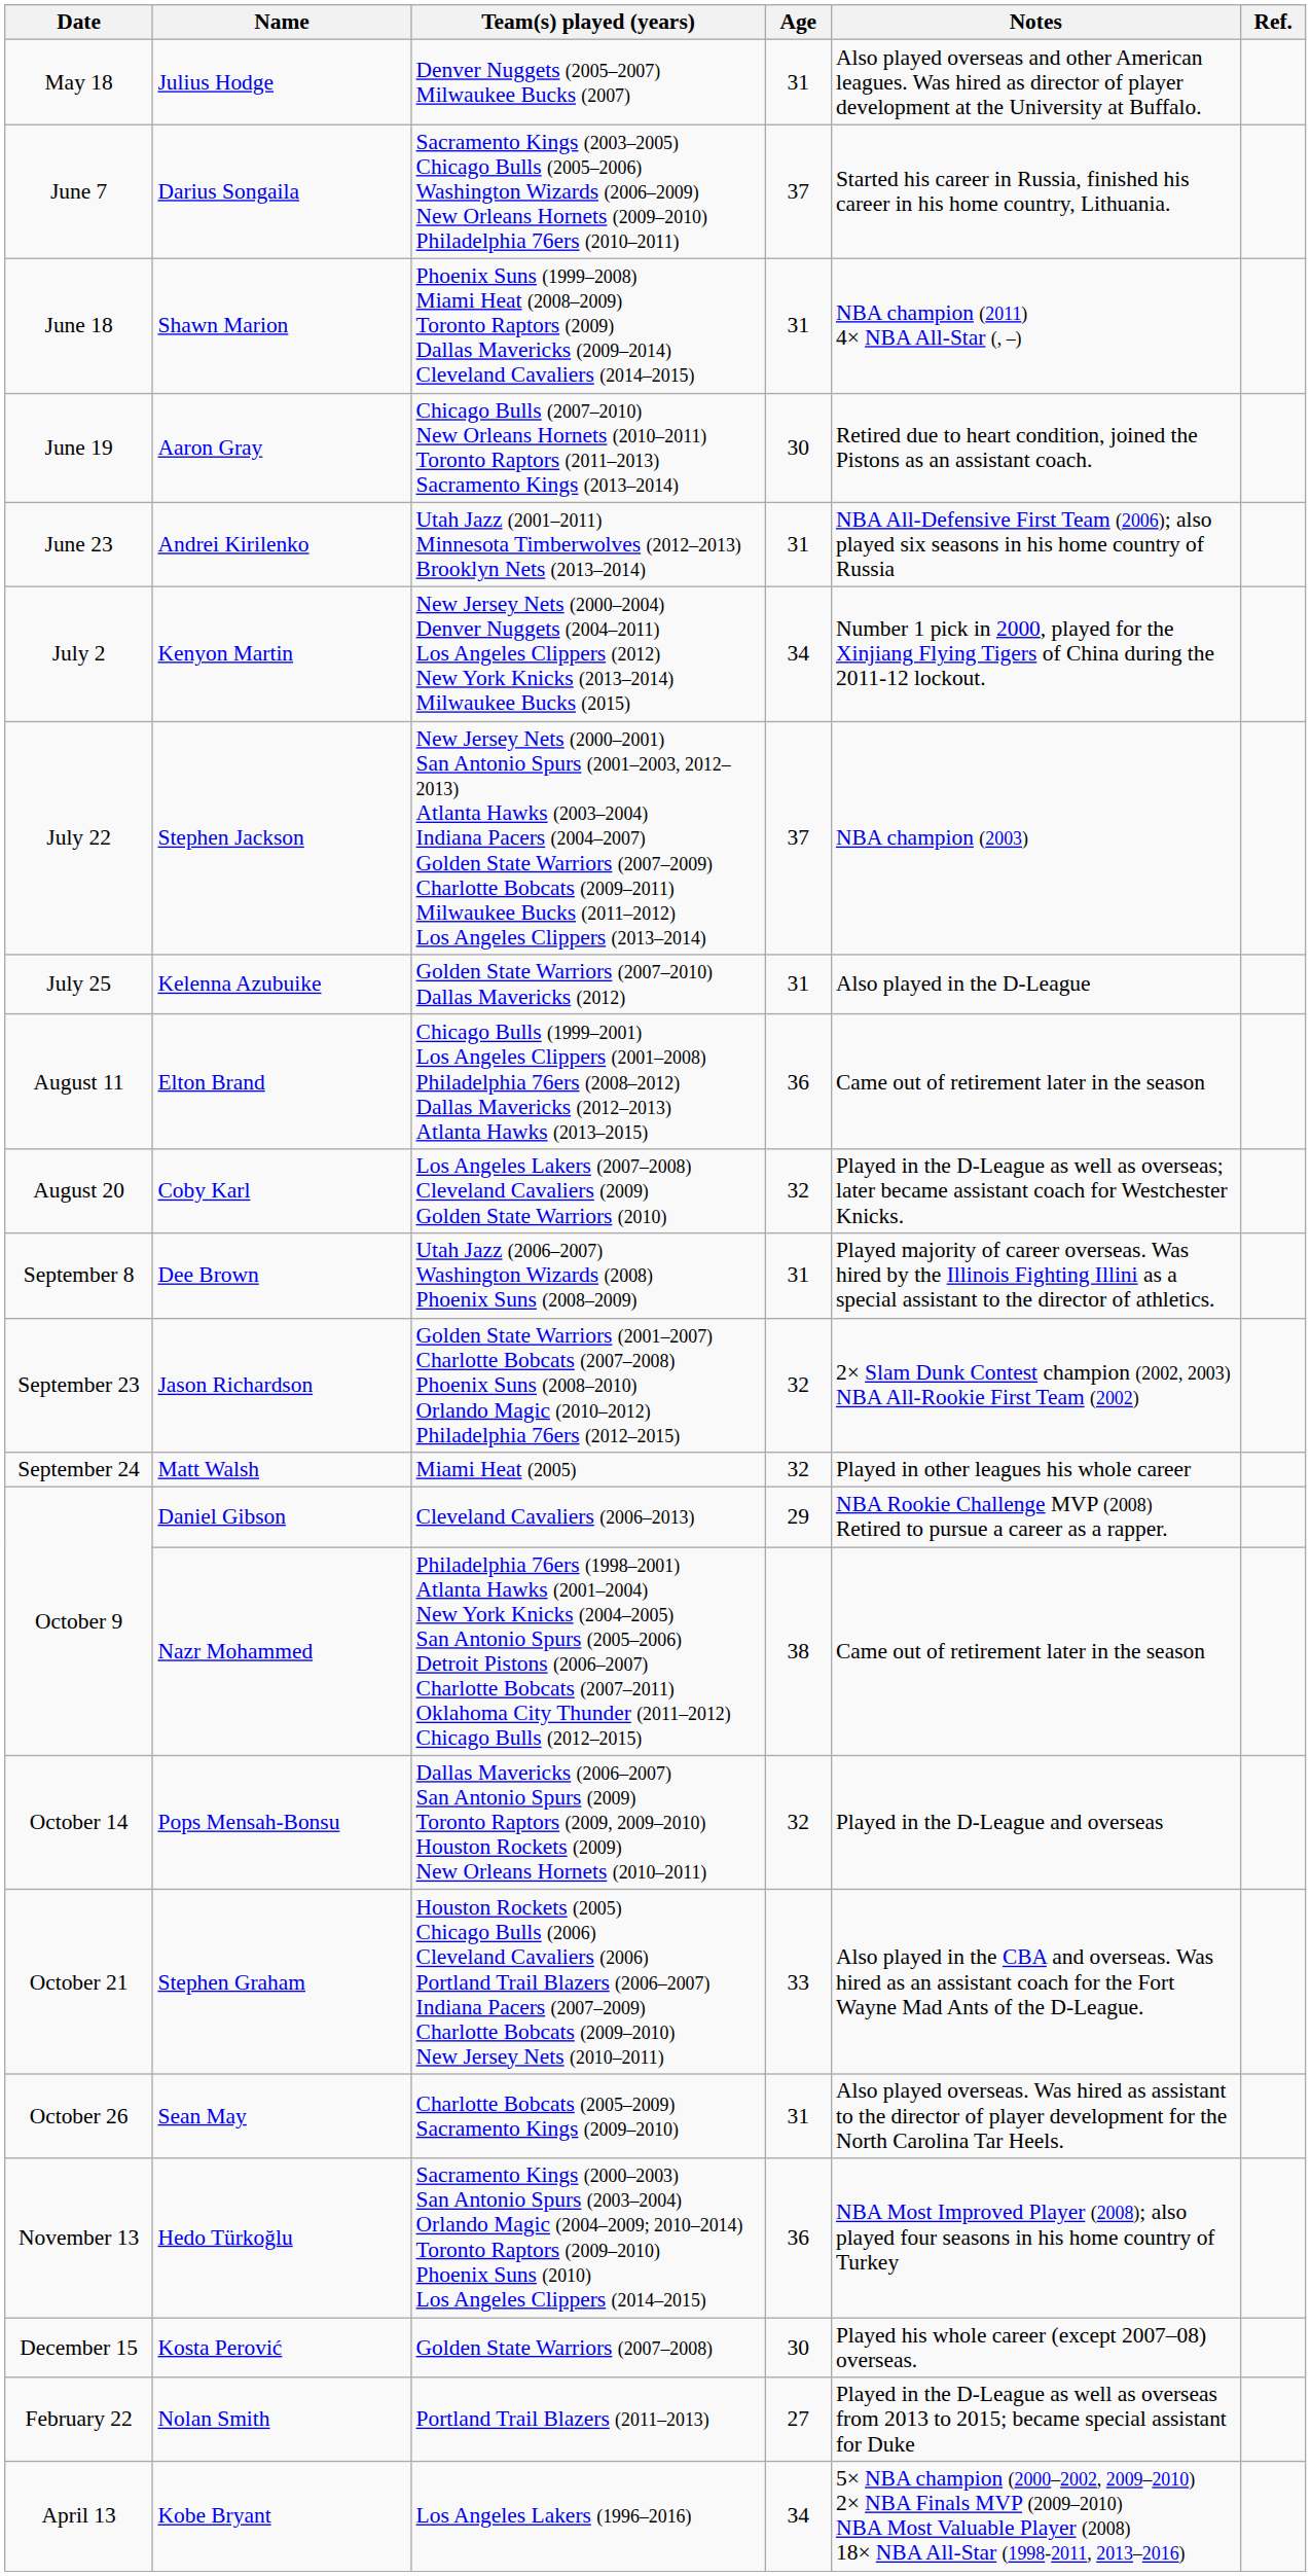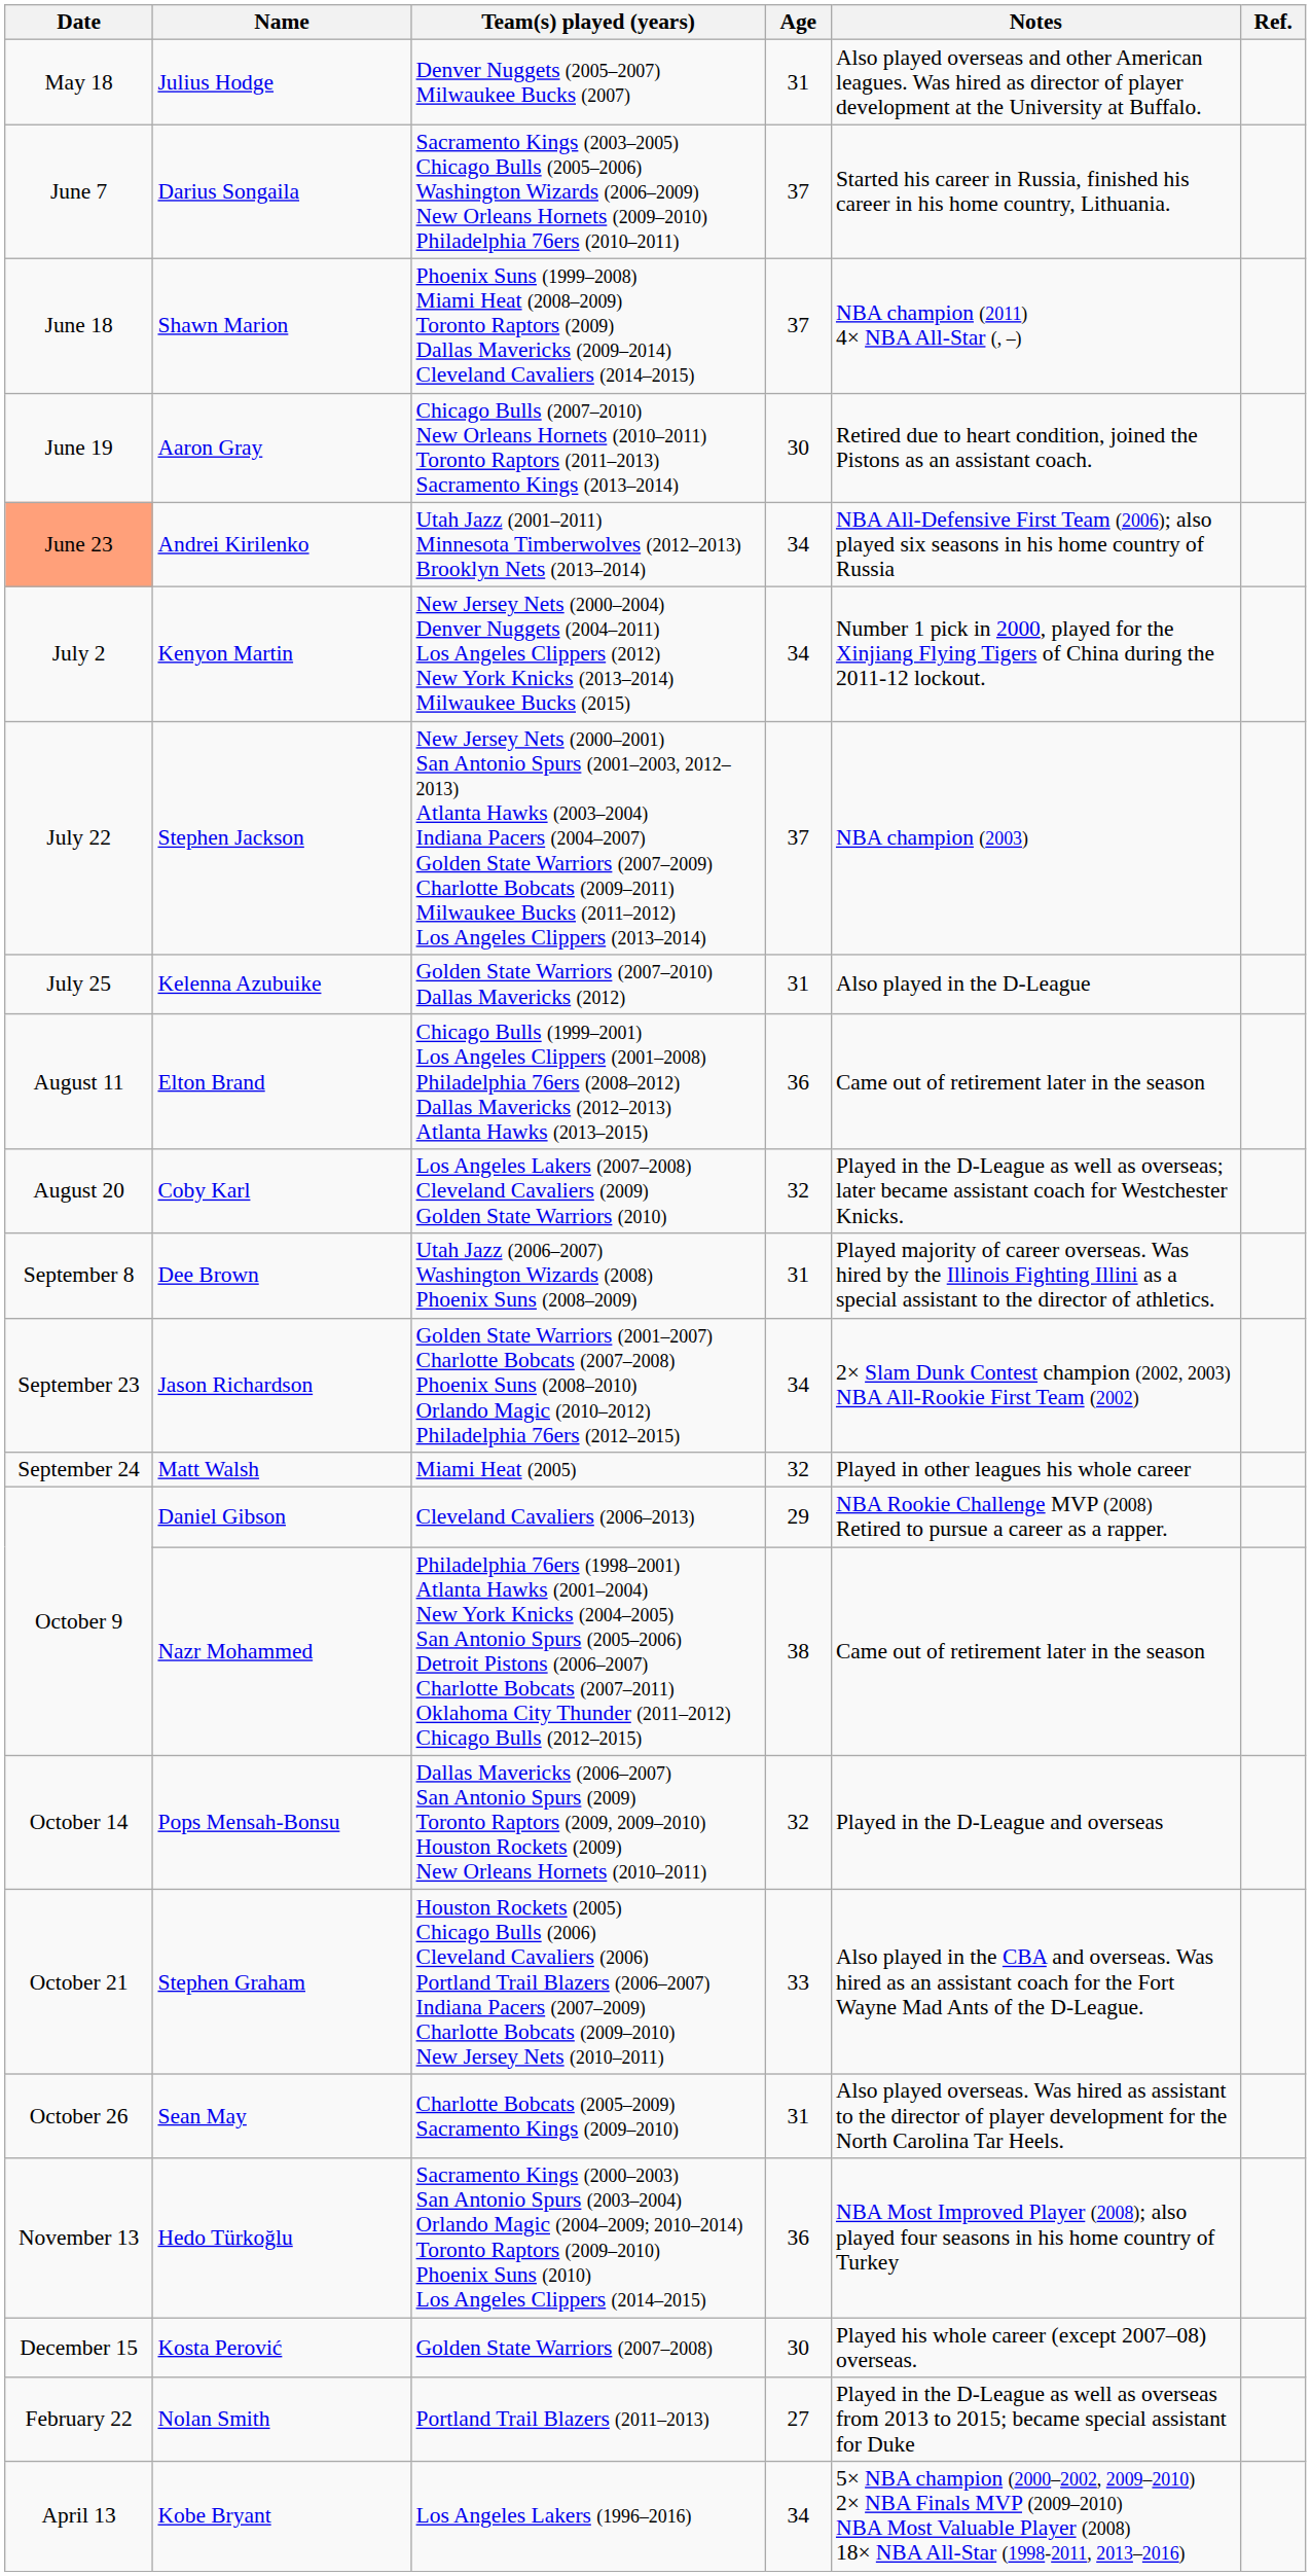 <table class="wikitable">
 <tr>
 <th style="width:100px">Date</th>
 <th style="width:180px">Name</th>
 <th style="width:250px">Team(s) played (years)</th>
 <th style="width:40px">Age</th>
 <th style="width:290px">Notes</th>
 <th style="width:40px">Ref.</th>
 </tr>
 <tr>
 <td align=center>May 18</td>
 <td><a href='#'>Julius Hodge</a></td>
 <td><a href='#'>Denver Nuggets</a> <small>(2005–2007)</small><br><a href='#'>Milwaukee Bucks</a> <small>(2007)</small></td>
 <td align=center>31</td>
 <td>Also played overseas and other American leagues. Was hired as director of player development at the University at Buffalo.</td>
 <td align=center></td>
 </tr>
 <tr>
 <td align=center>June 7</td>
 <td><a href='#'>Darius Songaila</a></td>
 <td><a href='#'>Sacramento Kings</a> <small>(2003–2005)</small><br><a href='#'>Chicago Bulls</a> <small>(2005–2006)</small><br><a href='#'>Washington Wizards</a> <small>(2006–2009)</small><br><a href='#'>New Orleans Hornets</a> <small>(2009–2010)</small><br><a href='#'>Philadelphia 76ers</a> <small>(2010–2011)</small></td>
 <td align=center>37</td>
 <td>Started his career in Russia, finished his career in his home country, Lithuania.</td>
 <td align=center></td>
 </tr>
 <tr>
 <td align=center>June 18</td>
 <td><a href='#'>Shawn Marion</a></td>
 <td><a href='#'>Phoenix Suns</a> <small>(1999–2008)</small><br><a href='#'>Miami Heat</a> <small>(2008–2009)</small><br><a href='#'>Toronto Raptors</a> <small>(2009)</small><br><a href='#'>Dallas Mavericks</a> <small>(2009–2014)</small><br><a href='#'>Cleveland Cavaliers</a> <small>(2014–2015)</small></td>
-<td align=center>31</td>
+<td align=center>37</td>
 <td><a href='#'>NBA champion</a> <small>(<a href='#'>2011</a>)</small><br> 4× <a href='#'>NBA All-Star</a> <small>(, –)</small></td>
 <td align=center></td>
 </tr>
 <tr>
 <td align=center>June 19</td>
 <td><a href='#'>Aaron Gray</a></td>
 <td><a href='#'>Chicago Bulls</a> <small>(2007–2010)</small><br><a href='#'>New Orleans Hornets</a> <small>(2010–2011)</small><br><a href='#'>Toronto Raptors</a> <small>(2011–2013)</small><br><a href='#'>Sacramento Kings</a> <small>(2013–2014)</small></td>
 <td align=center>30</td>
 <td>Retired due to heart condition, joined the Pistons as an assistant coach.</td>
 <td align=center></td>
 </tr>
 <tr>
-<td align=center>June 23</td>
+<td align=center style="background: lightsalmon;">June 23</td>
 <td><a href='#'>Andrei Kirilenko</a></td>
 <td><a href='#'>Utah Jazz</a> <small>(2001–2011)</small><br><a href='#'>Minnesota Timberwolves</a> <small>(2012–2013)</small><br><a href='#'>Brooklyn Nets</a> <small>(2013–2014)</small></td>
-<td align=center>31</td>
+<td align=center>34</td>
 <td><a href='#'>NBA All-Defensive First Team</a> <small>(<a href='#'>2006</a>)</small>; also played six seasons in his home country of Russia</td>
 <td align=center></td>
 </tr>
 <tr>
 <td align=center>July 2</td>
 <td><a href='#'>Kenyon Martin</a></td>
 <td><a href='#'>New Jersey Nets</a> <small>(2000–2004)</small><br><a href='#'>Denver Nuggets</a> <small>(2004–2011)</small><br><a href='#'>Los Angeles Clippers</a> <small>(2012)</small><br><a href='#'>New York Knicks</a> <small>(2013–2014)</small><br><a href='#'>Milwaukee Bucks</a> <small>(2015)</small></td>
 <td align=center>34</td>
 <td>Number 1 pick in <a href='#'>2000</a>, played for the <a href='#'>Xinjiang Flying Tigers</a> of China during the 2011-12 lockout.</td>
 <td align=center></td>
 </tr>
 <tr>
 <td align=center>July 22</td>
 <td><a href='#'>Stephen Jackson</a></td>
 <td><a href='#'>New Jersey Nets</a> <small>(2000–2001)</small><br><a href='#'>San Antonio Spurs</a> <small>(2001–2003, 2012–2013)</small><br><a href='#'>Atlanta Hawks</a> <small>(2003–2004)</small><br><a href='#'>Indiana Pacers</a> <small>(2004–2007)</small><br><a href='#'>Golden State Warriors</a> <small>(2007–2009)</small><br><a href='#'>Charlotte Bobcats</a> <small>(2009–2011)</small><br><a href='#'>Milwaukee Bucks</a> <small>(2011–2012)</small><br><a href='#'>Los Angeles Clippers</a> <small>(2013–2014)</small></td>
 <td align=center>37</td>
 <td><a href='#'>NBA champion</a> <small>(<a href='#'>2003</a>)</small></td>
 <td align=center></td>
 </tr>
 <tr>
 <td align=center>July 25</td>
 <td><a href='#'>Kelenna Azubuike</a></td>
 <td><a href='#'>Golden State Warriors</a> <small>(2007–2010)</small><br><a href='#'>Dallas Mavericks</a> <small>(2012)</small></td>
 <td align=center>31</td>
 <td>Also played in the D-League</td>
 <td align=center></td>
 </tr>
 <tr>
 <td align=center>August 11</td>
 <td><a href='#'>Elton Brand</a></td>
 <td><a href='#'>Chicago Bulls</a> <small>(1999–2001)</small><br><a href='#'>Los Angeles Clippers</a> <small>(2001–2008)</small><br><a href='#'>Philadelphia 76ers</a> <small>(2008–2012)</small><br><a href='#'>Dallas Mavericks</a> <small>(2012–2013)</small><br><a href='#'>Atlanta Hawks</a> <small>(2013–2015)</small></td>
 <td align=center>36</td>
 <td>Came out of retirement later in the season</td>
 <td align=center></td>
 </tr>
 <tr>
 <td align=center>August 20</td>
 <td><a href='#'>Coby Karl</a></td>
 <td><a href='#'>Los Angeles Lakers</a> <small>(2007–2008)</small><br><a href='#'>Cleveland Cavaliers</a> <small>(2009)</small><br><a href='#'>Golden State Warriors</a> <small>(2010)</small></td>
 <td align=center>32</td>
 <td>Played in the D-League as well as overseas; later became assistant coach for Westchester Knicks.</td>
 <td align=center></td>
 </tr>
 <tr>
 <td align=center>September 8</td>
 <td><a href='#'>Dee Brown</a></td>
 <td><a href='#'>Utah Jazz</a> <small>(2006–2007)</small><br><a href='#'>Washington Wizards</a> <small>(2008)</small><br><a href='#'>Phoenix Suns</a> <small>(2008–2009)</small></td>
 <td align=center>31</td>
 <td>Played majority of career overseas. Was hired by the <a href='#'>Illinois Fighting Illini</a> as a special assistant to the director of athletics.</td>
 <td align=center></td>
 </tr>
 <tr>
 <td align=center>September 23</td>
 <td><a href='#'>Jason Richardson</a></td>
 <td><a href='#'>Golden State Warriors</a> <small>(2001–2007)</small><br><a href='#'>Charlotte Bobcats</a> <small>(2007–2008)</small><br><a href='#'>Phoenix Suns</a> <small>(2008–2010)</small><br><a href='#'>Orlando Magic</a> <small>(2010–2012)</small><br><a href='#'>Philadelphia 76ers</a> <small>(2012–2015)</small></td>
-<td align=center>32</td>
+<td align=center>34</td>
 <td>2× <a href='#'>Slam Dunk Contest</a> champion <small>(2002, 2003)</small><br><a href='#'>NBA All-Rookie First Team</a> <small>(<a href='#'>2002</a>)</small><br></td>
 <td align=center></td>
 </tr>
 <tr>
 <td align=center>September 24</td>
 <td><a href='#'>Matt Walsh</a></td>
 <td><a href='#'>Miami Heat</a> <small>(2005)</small></td>
 <td align=center>32</td>
 <td>Played in other leagues his whole career</td>
 <td align=center></td>
 </tr>
 <tr>
 <td rowspan="2" style="text-align:center;">October 9</td>
 <td><a href='#'>Daniel Gibson</a></td>
 <td><a href='#'>Cleveland Cavaliers</a> <small>(2006–2013)</small></td>
 <td align=center>29</td>
 <td><a href='#'>NBA Rookie Challenge</a> MVP <small>(2008)</small><br>Retired to pursue a career as a rapper.</td>
 <td align=center></td>
 </tr>
 <tr>
 <td><a href='#'>Nazr Mohammed</a></td>
 <td><a href='#'>Philadelphia 76ers</a> <small>(1998–2001)</small><br><a href='#'>Atlanta Hawks</a> <small>(2001–2004)</small><br><a href='#'>New York Knicks</a> <small>(2004–2005)</small><br><a href='#'>San Antonio Spurs</a> <small>(2005–2006)</small><br><a href='#'>Detroit Pistons</a> <small>(2006–2007)</small><br><a href='#'>Charlotte Bobcats</a> <small>(2007–2011)</small><br><a href='#'>Oklahoma City Thunder</a> <small>(2011–2012)</small><br><a href='#'>Chicago Bulls</a> <small>(2012–2015)</small></td>
 <td align=center>38</td>
 <td>Came out of retirement later in the season</td>
 <td align=center></td>
 </tr>
 <tr>
 <td align=center>October 14</td>
 <td><a href='#'>Pops Mensah-Bonsu</a></td>
 <td><a href='#'>Dallas Mavericks</a> <small>(2006–2007)</small><br><a href='#'>San Antonio Spurs</a> <small>(2009)</small><br><a href='#'>Toronto Raptors</a> <small>(2009, 2009–2010)</small><br><a href='#'>Houston Rockets</a> <small>(2009)</small><br><a href='#'>New Orleans Hornets</a> <small>(2010–2011)</small></td>
 <td align=center>32</td>
 <td>Played in the D-League and overseas</td>
 <td align=center></td>
 </tr>
 <tr>
 <td align=center>October 21</td>
 <td><a href='#'>Stephen Graham</a></td>
 <td><a href='#'>Houston Rockets</a> <small>(2005)</small><br><a href='#'>Chicago Bulls</a> <small>(2006)</small><br><a href='#'>Cleveland Cavaliers</a> <small>(2006)</small><br><a href='#'>Portland Trail Blazers</a> <small>(2006–2007)</small><br><a href='#'>Indiana Pacers</a> <small>(2007–2009)</small><br><a href='#'>Charlotte Bobcats</a> <small>(2009–2010)</small><br><a href='#'>New Jersey Nets</a> <small>(2010–2011)</small></td>
 <td align=center>33</td>
 <td>Also played in the <a href='#'>CBA</a> and overseas. Was hired as an assistant coach for the Fort Wayne Mad Ants of the D-League.</td>
 <td align=center></td>
 </tr>
 <tr>
 <td align=center>October 26</td>
 <td><a href='#'>Sean May</a></td>
 <td><a href='#'>Charlotte Bobcats</a> <small>(2005–2009)</small><br><a href='#'>Sacramento Kings</a> <small>(2009–2010)</small></td>
 <td align=center>31</td>
 <td>Also played overseas. Was hired as assistant to the director of player development for the North Carolina Tar Heels.</td>
 <td align=center></td>
 </tr>
 <tr>
 <td align=center>November 13</td>
 <td><a href='#'>Hedo Türkoğlu</a></td>
 <td><a href='#'>Sacramento Kings</a> <small>(2000–2003)</small><br><a href='#'>San Antonio Spurs</a> <small>(2003–2004)</small><br><a href='#'>Orlando Magic</a> <small>(2004–2009; 2010–2014)</small><br><a href='#'>Toronto Raptors</a> <small>(2009–2010)</small><br><a href='#'>Phoenix Suns</a> <small>(2010)</small><br><a href='#'>Los Angeles Clippers</a> <small>(2014–2015)</small></td>
 <td align=center>36</td>
 <td><a href='#'>NBA Most Improved Player</a> <small>(<a href='#'>2008</a>)</small>; also played four seasons in his home country of Turkey</td>
 <td align=center></td>
 </tr>
 <tr>
 <td align=center>December 15</td>
 <td><a href='#'>Kosta Perović</a></td>
 <td><a href='#'>Golden State Warriors</a> <small>(2007–2008)</small><br></td>
 <td align=center>30</td>
 <td>Played his whole career (except 2007–08) overseas.</td>
 <td align=center></td>
 </tr>
 <tr>
 <td align=center>February 22</td>
 <td><a href='#'>Nolan Smith</a></td>
 <td><a href='#'>Portland Trail Blazers</a> <small>(2011–2013)</small><br></td>
 <td align=center>27</td>
 <td>Played in the D-League as well as overseas from 2013 to 2015; became special assistant for Duke</td>
 <td align=center></td>
 </tr>
 <tr>
 <td align=center>April 13</td>
 <td><a href='#'>Kobe Bryant</a></td>
 <td><a href='#'>Los Angeles Lakers</a> <small>(1996–2016)</small><br></td>
 <td align=center>34</td>
 <td>5× <a href='#'>NBA champion</a> <small>(<a href='#'>2000</a>–<a href='#'>2002</a>, <a href='#'>2009</a>–<a href='#'>2010</a>)</small><br>2× <a href='#'>NBA Finals MVP</a> <small>(2009–2010)</small><br><a href='#'>NBA Most Valuable Player</a> <small>(2008)</small><br>18× <a href='#'>NBA All-Star</a> <small>(<a href='#'>1998</a>-<a href='#'>2011</a>, <a href='#'>2013</a>–<a href='#'>2016</a>)</small></td>
 <td align=center></td>
 </tr>
 <tr>
 </tr>
 </table>
